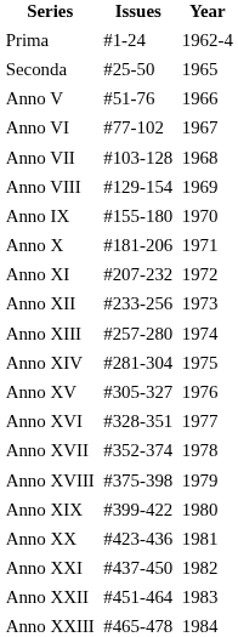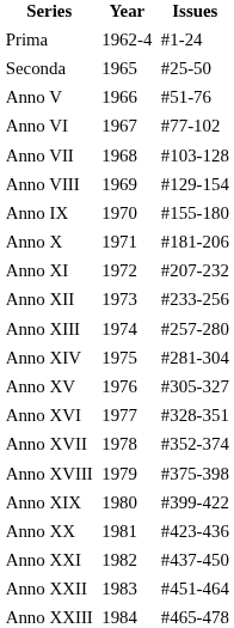 <table cellpadding=3>
 <tr>
 <th>Series</th>
+<th>Year</th>
 <th>Issues</th>
-<th>Year</th>
 </tr>
 <tr>
 <td>Prima</td>
+<td>1962-4</td>
 <td>#1-24</td>
-<td>1962-4</td>
 </tr>
 <tr>
 <td>Seconda</td>
+<td>1965</td>
 <td>#25-50</td>
-<td>1965</td>
 </tr>
 <tr>
 <td>Anno V</td>
+<td>1966</td>
 <td>#51-76</td>
-<td>1966</td>
 </tr>
 <tr>
 <td>Anno VI</td>
+<td>1967</td>
 <td>#77-102</td>
-<td>1967</td>
 </tr>
 <tr>
 <td>Anno VII</td>
+<td>1968</td>
 <td>#103-128</td>
-<td>1968</td>
 </tr>
 <tr>
 <td>Anno VIII</td>
+<td>1969</td>
 <td>#129-154</td>
-<td>1969</td>
 </tr>
 <tr>
 <td>Anno IX</td>
+<td>1970</td>
 <td>#155-180</td>
-<td>1970</td>
 </tr>
 <tr>
 <td>Anno X</td>
+<td>1971</td>
 <td>#181-206</td>
-<td>1971</td>
 </tr>
 <tr>
 <td>Anno XI</td>
+<td>1972</td>
 <td>#207-232</td>
-<td>1972</td>
 </tr>
 <tr>
 <td>Anno XII</td>
+<td>1973</td>
 <td>#233-256</td>
-<td>1973</td>
 </tr>
 <tr>
 <td>Anno XIII</td>
+<td>1974</td>
 <td>#257-280</td>
-<td>1974</td>
 </tr>
 <tr>
 <td>Anno XIV</td>
+<td>1975</td>
 <td>#281-304</td>
-<td>1975</td>
 </tr>
 <tr>
 <td>Anno XV</td>
+<td>1976</td>
 <td>#305-327</td>
-<td>1976</td>
 </tr>
 <tr>
 <td>Anno XVI</td>
+<td>1977</td>
 <td>#328-351</td>
-<td>1977</td>
 </tr>
 <tr>
 <td>Anno XVII</td>
+<td>1978</td>
 <td>#352-374</td>
-<td>1978</td>
 </tr>
 <tr>
 <td>Anno XVIII</td>
+<td>1979</td>
 <td>#375-398</td>
-<td>1979</td>
 </tr>
 <tr>
 <td>Anno XIX</td>
+<td>1980</td>
 <td>#399-422</td>
-<td>1980</td>
 </tr>
 <tr>
 <td>Anno XX</td>
+<td>1981</td>
 <td>#423-436</td>
-<td>1981</td>
 </tr>
 <tr>
 <td>Anno XXI</td>
+<td>1982</td>
 <td>#437-450</td>
-<td>1982</td>
 </tr>
 <tr>
 <td>Anno XXII</td>
+<td>1983</td>
 <td>#451-464</td>
-<td>1983</td>
 </tr>
 <tr>
 <td>Anno XXIII</td>
+<td>1984</td>
 <td>#465-478</td>
-<td>1984</td>
 </tr>
 </table>
